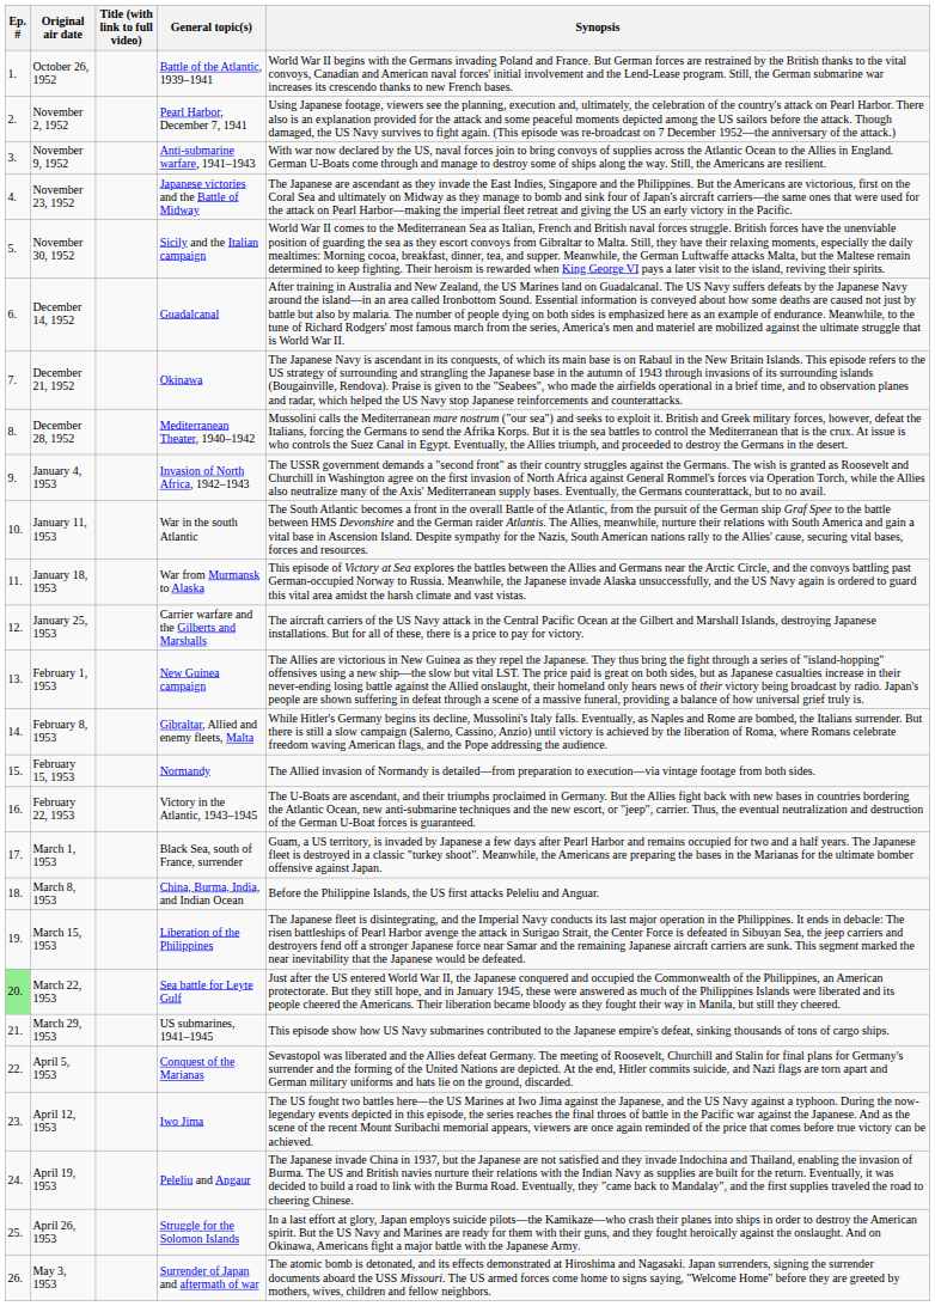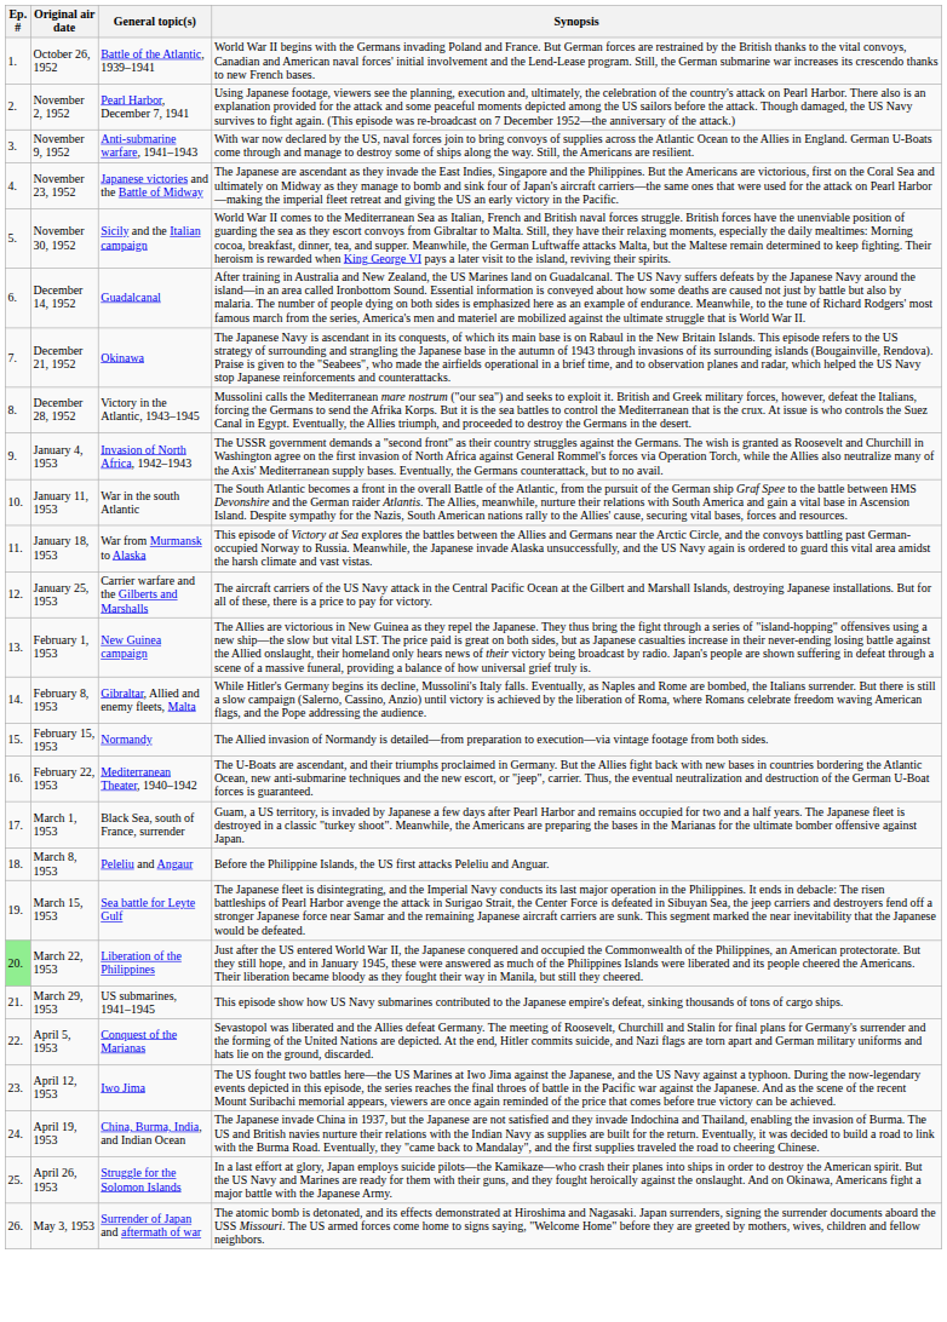 <table class="wikitable">
 <tr>
 <th><span>Ep. #</span></th>
 <th>Original air date</th>
-<th>Title (with link to full video)</th>
 <th>General topic(s)</th>
 <th>Synopsis</th>
 </tr>
 <tr>
 <td>1.</td>
 <td>October 26, 1952</td>
-<td></td>
 <td><a href='#'>Battle of the Atlantic</a>, 1939–1941</td>
 <td>World War II begins with the Germans invading Poland and France.  But German forces are restrained by the British thanks to the vital convoys, Canadian and American naval forces' initial involvement and the Lend-Lease program. Still, the German submarine war increases its crescendo thanks to new French bases.</td>
 </tr>
 <tr>
 <td>2.</td>
 <td>November 2, 1952</td>
-<td></td>
 <td><a href='#'>Pearl Harbor</a>, December 7, 1941</td>
 <td>Using Japanese footage, viewers see the planning, execution and, ultimately, the celebration of the country's attack on Pearl Harbor. There also is an explanation provided for the attack and some peaceful moments depicted among the US sailors before the attack.  Though damaged, the US Navy survives to fight again. (This episode was re-broadcast on 7 December 1952—the anniversary of the attack.)</td>
 </tr>
 <tr>
 <td>3.</td>
 <td>November 9, 1952</td>
-<td></td>
 <td><a href='#'>Anti-submarine warfare</a>, 1941–1943</td>
 <td>With war now declared by the US, naval forces join to bring convoys of supplies across the Atlantic Ocean to the Allies in England. German U-Boats come through and manage to destroy some of ships along the way. Still, the Americans are resilient.</td>
 </tr>
 <tr>
 <td>4.</td>
 <td>November 23, 1952</td>
-<td></td>
 <td><a href='#'>Japanese victories</a> and the <a href='#'>Battle of Midway</a></td>
 <td>The Japanese are ascendant as they invade the East Indies, Singapore and the Philippines.  But the Americans are victorious, first on the Coral Sea and ultimately on Midway as they manage to bomb and sink four of Japan's aircraft carriers—the same ones that were used for the attack on Pearl Harbor—making the imperial fleet retreat and giving the US an early victory in the Pacific.</td>
 </tr>
 <tr>
 <td>5.</td>
 <td>November 30, 1952</td>
-<td></td>
 <td><a href='#'>Sicily</a> and the <a href='#'>Italian campaign</a></td>
 <td>World War II comes to the Mediterranean Sea as Italian, French and British naval forces struggle.  British forces have the unenviable position of guarding the sea as they escort convoys from Gibraltar to Malta.  Still, they have their relaxing moments, especially the daily mealtimes: Morning cocoa, breakfast, dinner, tea, and supper.  Meanwhile, the German Luftwaffe attacks Malta, but the Maltese remain determined to keep fighting.  Their heroism is rewarded when <a href='#'>King George VI</a> pays a later visit to the island, reviving their spirits.</td>
 </tr>
 <tr>
 <td>6.</td>
 <td>December 14, 1952</td>
-<td></td>
 <td><a href='#'>Guadalcanal</a></td>
 <td>After training in Australia and New Zealand, the US Marines land on Guadalcanal. The US Navy suffers defeats by the Japanese Navy around the island—in an area called Ironbottom Sound. Essential information is conveyed about how some deaths are caused not just by battle but also by malaria. The number of people dying on both sides is emphasized here as an example of endurance.  Meanwhile, to the tune of Richard Rodgers' most famous march from the series, America's men and materiel are mobilized against the ultimate struggle that is World War II.</td>
 </tr>
 <tr>
 <td>7.</td>
 <td>December 21, 1952</td>
-<td></td>
 <td><a href='#'>Okinawa</a></td>
 <td>The Japanese Navy is ascendant in its conquests, of which its main base is on Rabaul in the New Britain Islands.  This episode refers to the US strategy of surrounding and strangling the Japanese base in the autumn of 1943 through invasions of its surrounding islands (Bougainville, Rendova).  Praise is given to the "Seabees", who made the airfields operational in a brief time, and to observation planes and radar, which helped the US Navy stop Japanese reinforcements and counterattacks.</td>
 </tr>
 <tr>
 <td>8.</td>
 <td>December 28, 1952</td>
-<td></td>
-<td><a href='#'>Mediterranean Theater</a>, 1940–1942</td>
+<td>Victory in the Atlantic, 1943–1945</td>
 <td>Mussolini calls the Mediterranean <em>mare nostrum</em> ("our sea") and seeks to exploit it.  British and Greek military forces, however, defeat the Italians, forcing the Germans to send the Afrika Korps.  But it is the sea battles to control the Mediterranean that is the crux. At issue is who controls the Suez Canal in Egypt.  Eventually, the Allies triumph, and proceeded to destroy the Germans in the desert.</td>
 </tr>
 <tr>
 <td>9.</td>
 <td>January 4, 1953</td>
-<td></td>
 <td><a href='#'>Invasion of North Africa</a>, 1942–1943</td>
 <td>The USSR government demands a "second front" as their country struggles against the Germans.  The wish is granted as Roosevelt and Churchill in Washington agree on the first invasion of North Africa against General Rommel's forces via Operation Torch, while the Allies also neutralize many of the Axis' Mediterranean supply bases.  Eventually, the Germans counterattack, but to no avail.</td>
 </tr>
 <tr>
 <td>10.</td>
 <td>January 11, 1953</td>
-<td></td>
 <td>War in the south Atlantic</td>
 <td>The South Atlantic becomes a front in the overall Battle of the Atlantic, from the pursuit of the German ship <em>Graf Spee</em> to the battle between HMS <em>Devonshire</em> and the German raider <em>Atlantis</em>.  The Allies, meanwhile, nurture their relations with South America and gain a vital base in Ascension Island.  Despite sympathy for the Nazis, South American nations rally to the Allies' cause, securing vital bases, forces and resources.</td>
 </tr>
 <tr>
 <td>11.</td>
 <td>January 18, 1953</td>
-<td></td>
 <td>War from <a href='#'>Murmansk</a> to <a href='#'>Alaska</a></td>
 <td>This episode of <em>Victory at Sea</em> explores the battles between the Allies and Germans near the Arctic Circle, and the convoys battling past German-occupied Norway to Russia.  Meanwhile, the Japanese invade Alaska unsuccessfully, and the US Navy again is ordered to guard this vital area amidst the harsh climate and vast vistas.</td>
 </tr>
 <tr>
 <td>12.</td>
 <td>January 25, 1953</td>
-<td></td>
 <td>Carrier warfare and the <a href='#'>Gilberts and Marshalls</a></td>
 <td>The aircraft carriers of the US Navy attack in the Central Pacific Ocean at the Gilbert and Marshall Islands, destroying Japanese installations.  But for all of these, there is a price to pay for victory.</td>
 </tr>
 <tr>
 <td>13.</td>
 <td>February 1, 1953</td>
-<td></td>
 <td><a href='#'>New Guinea campaign</a></td>
 <td>The Allies are victorious in New Guinea as they repel the Japanese.  They thus bring the fight through a series of "island-hopping" offensives using a new ship—the slow but vital LST.  The price paid is great on both sides, but as Japanese casualties increase in their never-ending losing battle against the Allied onslaught, their homeland only hears news of <em>their</em> victory being broadcast by radio.  Japan's people are shown suffering in defeat through a scene of a massive funeral, providing a balance of how universal grief truly is.</td>
 </tr>
 <tr>
 <td>14.</td>
 <td>February 8, 1953</td>
-<td></td>
 <td><a href='#'>Gibraltar</a>, Allied and enemy fleets, <a href='#'>Malta</a></td>
 <td>While Hitler's Germany begins its decline, Mussolini's Italy falls. Eventually, as Naples and Rome are bombed, the Italians surrender. But there is still a slow campaign (Salerno, Cassino, Anzio) until victory is achieved by the liberation of Roma, where Romans celebrate freedom waving American flags, and the Pope addressing the audience.</td>
 </tr>
 <tr>
 <td>15.</td>
 <td>February 15, 1953</td>
-<td></td>
 <td><a href='#'>Normandy</a></td>
 <td>The Allied invasion of Normandy is detailed—from preparation to execution—via vintage footage from both sides.</td>
 </tr>
 <tr>
 <td>16.</td>
 <td>February 22, 1953</td>
-<td></td>
-<td>Victory in the Atlantic, 1943–1945</td>
+<td><a href='#'>Mediterranean Theater</a>, 1940–1942</td>
 <td>The U-Boats are ascendant, and their triumphs proclaimed in Germany. But the Allies fight back with new bases in countries bordering the Atlantic Ocean, new anti-submarine techniques and the new escort, or "jeep", carrier.  Thus, the eventual neutralization and destruction of the German U-Boat forces is guaranteed.</td>
 </tr>
 <tr>
 <td>17.</td>
 <td>March 1, 1953</td>
-<td></td>
 <td>Black Sea, south of France, surrender</td>
 <td>Guam, a US territory, is invaded by Japanese a few days after Pearl Harbor and remains occupied for two and a half years. The Japanese fleet is destroyed in a classic "turkey shoot".  Meanwhile, the Americans are preparing the bases in the Marianas for the ultimate bomber offensive against Japan.</td>
 </tr>
 <tr>
 <td>18.</td>
 <td>March 8, 1953</td>
-<td></td>
-<td><a href='#'>China, Burma, India</a>, and Indian Ocean</td>
+<td><a href='#'>Peleliu</a> and <a href='#'>Angaur</a></td>
 <td>Before the Philippine Islands, the US first attacks Peleliu and Anguar.</td>
 </tr>
 <tr>
 <td>19.</td>
 <td>March 15, 1953</td>
-<td></td>
-<td><a href='#'>Liberation of the Philippines</a></td>
+<td><a href='#'>Sea battle for Leyte Gulf</a></td>
 <td>The Japanese fleet is disintegrating, and the Imperial Navy conducts its last major operation in the Philippines.  It ends in debacle: The risen battleships of Pearl Harbor avenge the attack in Surigao Strait, the Center Force is defeated in Sibuyan Sea, the jeep carriers and destroyers fend off a stronger Japanese force near Samar and the remaining Japanese aircraft carriers are sunk. This segment marked the near inevitability that the Japanese would be defeated.</td>
 </tr>
 <tr>
 <td style="background: lightgreen;">20.</td>
 <td>March 22, 1953</td>
-<td></td>
-<td><a href='#'>Sea battle for Leyte Gulf</a></td>
+<td><a href='#'>Liberation of the Philippines</a></td>
 <td>Just after the US entered World War II, the Japanese conquered and occupied the Commonwealth of the Philippines, an American protectorate.  But they still hope, and in January 1945, these were answered as much of the Philippines Islands were liberated and its people cheered the Americans.  Their liberation became bloody as they fought their way in Manila, but still they cheered.</td>
 </tr>
 <tr>
 <td>21.</td>
 <td>March 29, 1953</td>
-<td></td>
 <td>US submarines, 1941–1945</td>
 <td>This episode show how US Navy submarines contributed to the Japanese empire's defeat, sinking thousands of tons of cargo ships.</td>
 </tr>
 <tr>
 <td>22.</td>
 <td>April 5, 1953</td>
-<td></td>
 <td><a href='#'>Conquest of the Marianas</a></td>
 <td>Sevastopol was liberated and the Allies defeat Germany. The meeting of Roosevelt, Churchill and Stalin for final plans for Germany's surrender and the forming of the United Nations are depicted. At the end, Hitler commits suicide, and Nazi flags are torn apart and German military uniforms and hats lie on the ground, discarded.</td>
 </tr>
 <tr>
 <td>23.</td>
 <td>April 12, 1953</td>
-<td></td>
 <td><a href='#'>Iwo Jima</a></td>
 <td>The US fought two battles here—the US Marines at Iwo Jima against the Japanese, and the US Navy against a typhoon. During the now-legendary events depicted in this episode, the series reaches the final throes of battle in the Pacific war against the Japanese. And as the scene of the recent Mount Suribachi memorial appears, viewers are once again reminded of the price that comes before true victory can be achieved.</td>
 </tr>
 <tr>
 <td>24.</td>
 <td>April 19, 1953</td>
-<td></td>
-<td><a href='#'>Peleliu</a> and <a href='#'>Angaur</a></td>
+<td><a href='#'>China, Burma, India</a>, and Indian Ocean</td>
 <td>The Japanese invade China in 1937, but the Japanese are not satisfied and they invade Indochina and Thailand, enabling the invasion of Burma.  The US and British navies nurture their relations with the Indian Navy as supplies are built for the return.  Eventually, it was decided to build a road to link with the Burma Road.  Eventually, they "came back to Mandalay", and the first supplies traveled the road to cheering Chinese.</td>
 </tr>
 <tr>
 <td>25.</td>
 <td>April 26, 1953</td>
-<td></td>
 <td><a href='#'>Struggle for the Solomon Islands</a></td>
 <td>In a last effort at glory, Japan employs suicide pilots—the Kamikaze—who crash their planes into ships in order to destroy the American spirit. But the US Navy and Marines are ready for them with their guns, and they fought heroically against the onslaught. And on Okinawa, Americans fight a major battle with the Japanese Army.</td>
 </tr>
 <tr>
 <td>26.</td>
 <td>May 3, 1953</td>
-<td></td>
 <td><a href='#'>Surrender of Japan</a> and <a href='#'>aftermath of war</a></td>
 <td>The atomic bomb is detonated, and its effects demonstrated at Hiroshima and Nagasaki. Japan surrenders, signing the surrender documents aboard the USS <em>Missouri</em>. The US armed forces come home to signs saying, "Welcome Home" before they are greeted by mothers, wives, children and fellow neighbors.</td>
 </tr>
 </table>
